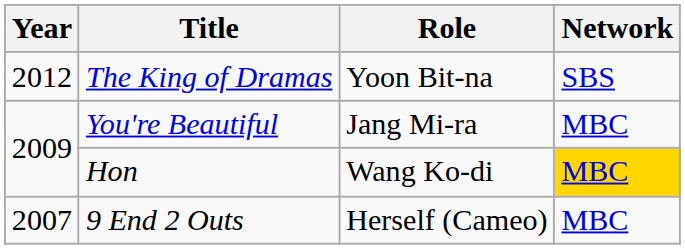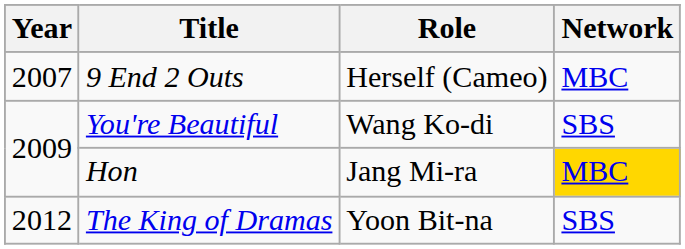 <table class="wikitable">
 <tr>
 <th>Year</th>
 <th>Title</th>
 <th>Role</th>
 <th>Network</th>
 </tr>
 <tr>
+<td rowspan=1>2007</td>
+<td><em>9 End 2 Outs</em></td>
+<td>Herself (Cameo)</td>
+<td><a href='#'>MBC</a></td>
+</tr>
+<tr>
+<td rowspan=2>2009</td>
+<td><em><a href='#'>You're Beautiful</a></em></td>
+<td>Wang Ko-di</td>
+<td><a href='#'>SBS</a></td>
+</tr>
+<tr>
+<td><em>Hon</em></td>
+<td>Jang Mi-ra</td>
+<td style="background: gold;"><a href='#'>MBC</a></td>
+</tr>
+<tr>
 <td rowspan=1>2012</td>
 <td><em><a href='#'>The King of Dramas</a></em></td>
 <td>Yoon Bit-na</td>
 <td><a href='#'>SBS</a></td>
 </tr>
-<tr>
-<td rowspan=2>2009</td>
-<td><em><a href='#'>You're Beautiful</a></em></td>
-<td>Jang Mi-ra</td>
-<td><a href='#'>MBC</a></td>
-</tr>
-<tr>
-<td><em>Hon</em></td>
-<td>Wang Ko-di</td>
-<td style="background: gold;"><a href='#'>MBC</a></td>
-</tr>
-<tr>
-<td rowspan=1>2007</td>
-<td><em>9 End 2 Outs</em></td>
-<td>Herself (Cameo)</td>
-<td><a href='#'>MBC</a></td>
-</tr>
 </table>
